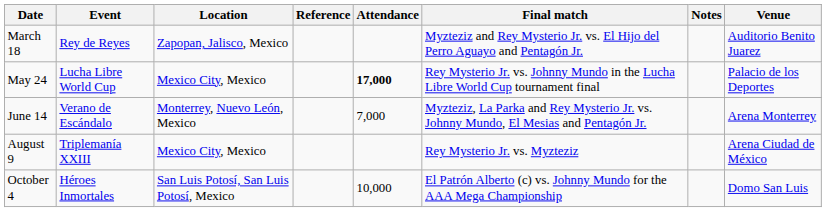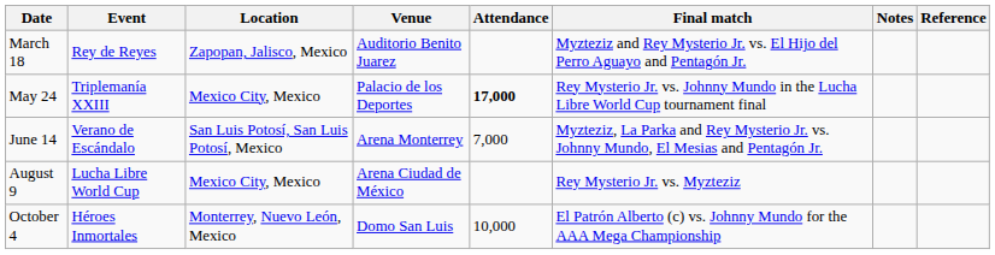 <table class="wikitable" style="font-size:85%;">
 <tr>
 <th>Date</th>
 <th>Event</th>
 <th>Location</th>
-<th>Reference</th>
+<th>Venue</th>
 <th>Attendance</th>
 <th>Final match</th>
 <th>Notes</th>
-<th>Venue</th>
+<th>Reference</th>
 </tr>
 <tr>
 <td>March 18</td>
 <td><a href='#'>Rey de Reyes</a></td>
 <td><a href='#'>Zapopan, Jalisco</a>, Mexico</td>
-<td></td>
+<td><a href='#'>Auditorio Benito Juarez</a></td>
 <td></td>
 <td><a href='#'>Myzteziz</a> and <a href='#'>Rey Mysterio Jr.</a> vs. <a href='#'>El Hijo del Perro Aguayo</a> and <a href='#'>Pentagón Jr.</a></td>
 <td></td>
-<td><a href='#'>Auditorio Benito Juarez</a></td>
+<td></td>
 </tr>
 <tr>
 <td>May 24</td>
-<td><a href='#'>Lucha Libre World Cup</a></td>
+<td><a href='#'>Triplemanía XXIII</a></td>
 <td><a href='#'>Mexico City</a>, Mexico</td>
-<td></td>
+<td><a href='#'>Palacio de los Deportes</a></td>
 <td><strong>17,000</strong></td>
 <td><a href='#'>Rey Mysterio Jr.</a> vs. <a href='#'>Johnny Mundo</a> in the <a href='#'>Lucha Libre World Cup</a> tournament final</td>
 <td></td>
-<td><a href='#'>Palacio de los Deportes</a></td>
+<td></td>
 </tr>
 <tr>
 <td>June 14</td>
 <td><a href='#'>Verano de Escándalo</a></td>
-<td><a href='#'>Monterrey</a>, <a href='#'>Nuevo León</a>, Mexico</td>
-<td></td>
+<td><a href='#'>San Luis Potosí, San Luis Potosí</a>, Mexico</td>
+<td><a href='#'>Arena Monterrey</a></td>
 <td>7,000</td>
 <td><a href='#'>Myzteziz</a>, <a href='#'>La Parka</a> and <a href='#'>Rey Mysterio Jr.</a> vs. <a href='#'>Johnny Mundo</a>, <a href='#'>El Mesias</a> and <a href='#'>Pentagón Jr.</a></td>
 <td></td>
-<td><a href='#'>Arena Monterrey</a></td>
+<td></td>
 </tr>
 <tr>
 <td>August 9</td>
-<td><a href='#'>Triplemanía XXIII</a></td>
+<td><a href='#'>Lucha Libre World Cup</a></td>
 <td><a href='#'>Mexico City</a>, Mexico</td>
-<td></td>
+<td><a href='#'>Arena Ciudad de México</a></td>
 <td></td>
 <td><a href='#'>Rey Mysterio Jr.</a> vs. <a href='#'>Myzteziz</a></td>
 <td></td>
-<td><a href='#'>Arena Ciudad de México</a></td>
+<td></td>
 </tr>
 <tr>
 <td>October 4</td>
 <td><a href='#'>Héroes Inmortales</a></td>
-<td><a href='#'>San Luis Potosí, San Luis Potosí</a>, Mexico</td>
-<td></td>
+<td><a href='#'>Monterrey</a>, <a href='#'>Nuevo León</a>, Mexico</td>
+<td><a href='#'>Domo San Luis</a></td>
 <td>10,000</td>
 <td><a href='#'>El Patrón Alberto</a> (c) vs. <a href='#'>Johnny Mundo</a> for the <a href='#'>AAA Mega Championship</a></td>
 <td></td>
-<td><a href='#'>Domo San Luis</a></td>
+<td></td>
 </tr>
 </table>
